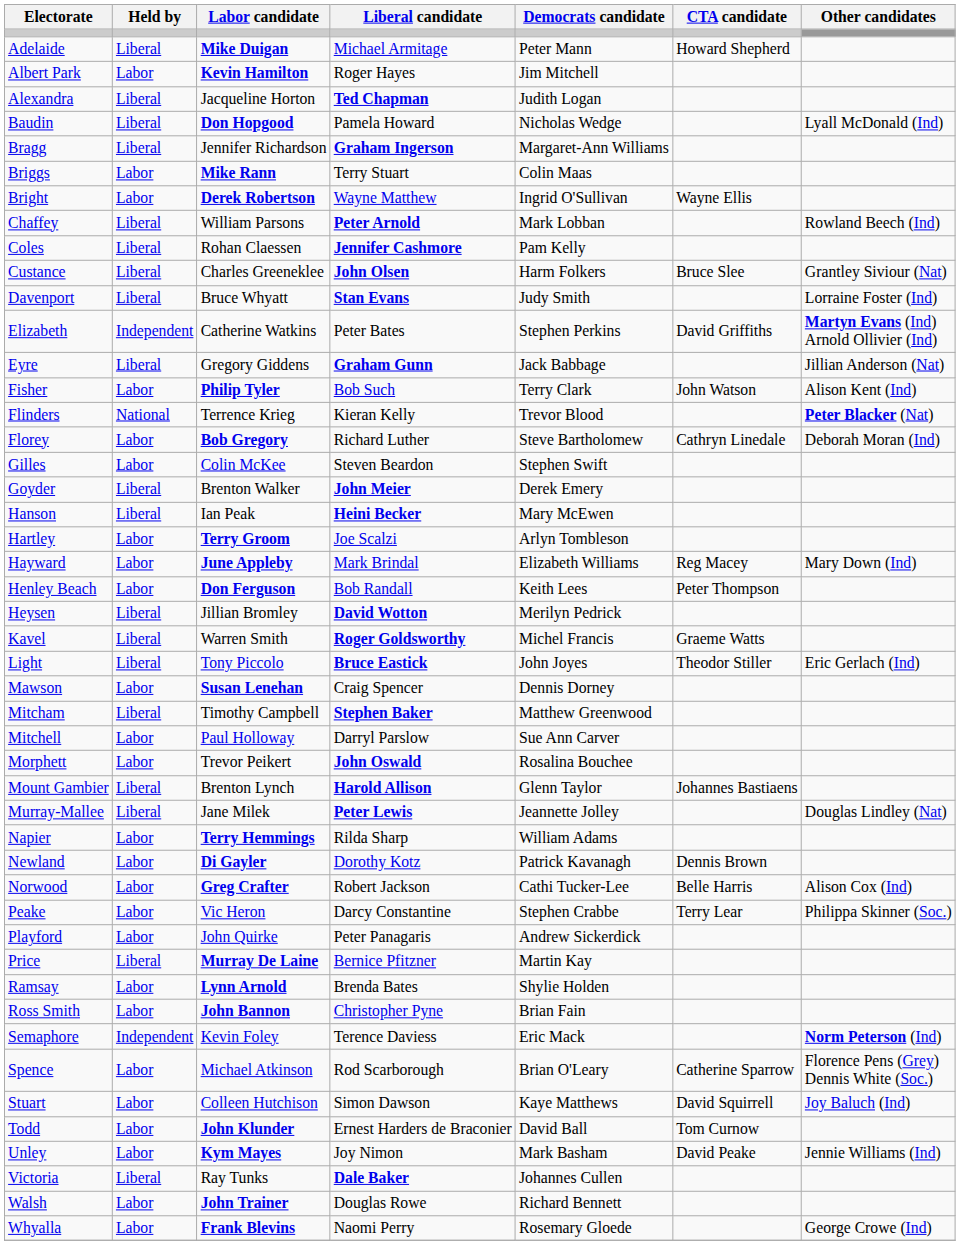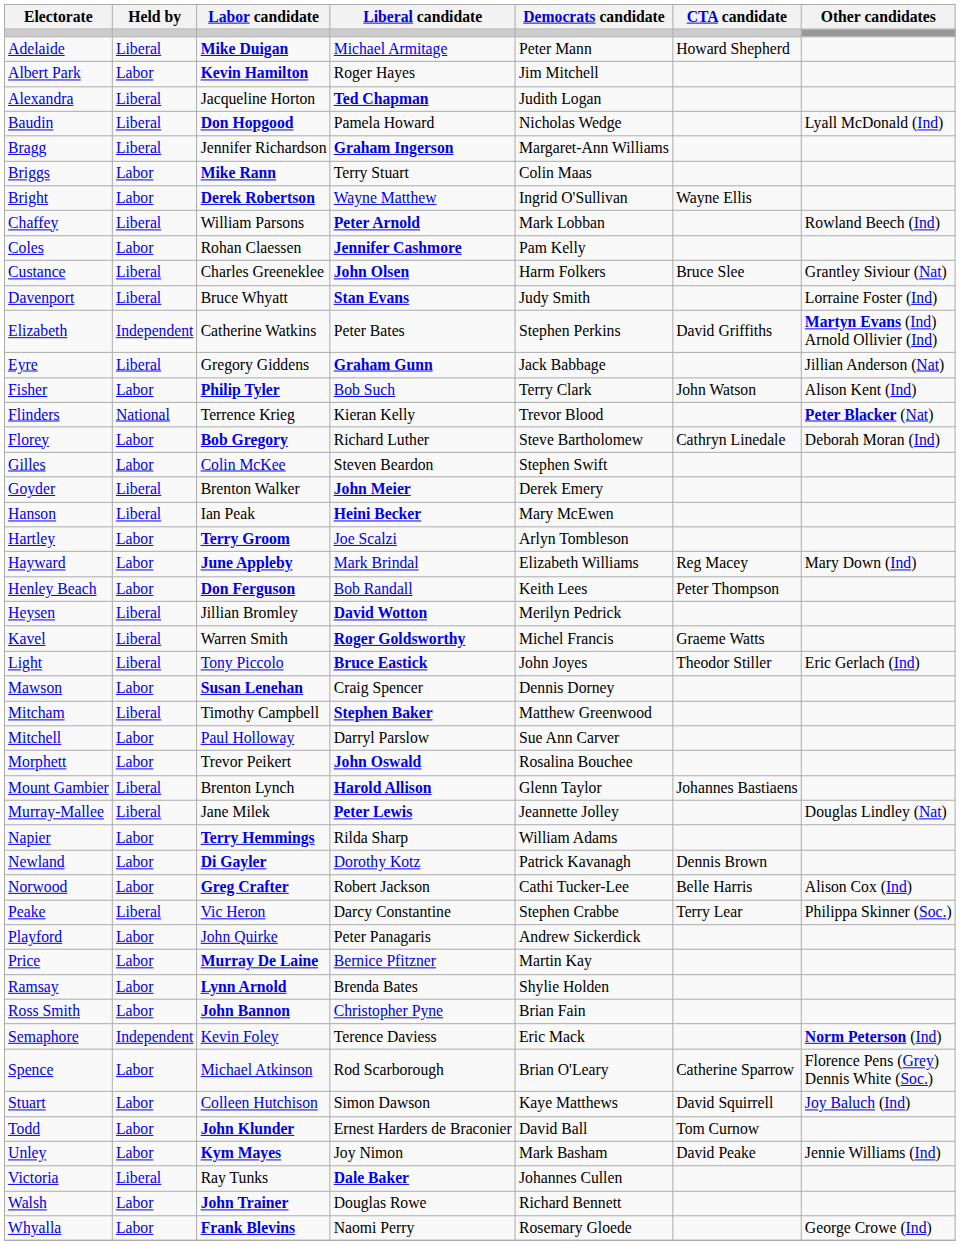 <table class="wikitable">
 <tr>
 <th>Electorate</th>
 <th>Held by</th>
 <th><a href='#'>Labor</a> candidate</th>
 <th><a href='#'>Liberal</a> candidate</th>
 <th><a href='#'>Democrats</a> candidate</th>
 <th><a href='#'>CTA</a> candidate</th>
 <th>Other candidates</th>
 </tr>
 <tr bgcolor="#cccccc">
 <td></td>
 <td></td>
 <td></td>
 <td></td>
 <td></td>
 <td></td>
 <td bgcolor="#999999"></td>
 </tr>
 <tr>
 <td><a href='#'>Adelaide</a></td>
 <td><a href='#'>Liberal</a></td>
 <td><strong><a href='#'>Mike Duigan</a></strong></td>
 <td><a href='#'>Michael Armitage</a></td>
 <td>Peter Mann</td>
 <td>Howard Shepherd</td>
 <td></td>
 </tr>
 <tr>
 <td><a href='#'>Albert Park</a></td>
 <td><a href='#'>Labor</a></td>
 <td><strong><a href='#'>Kevin Hamilton</a></strong></td>
 <td>Roger Hayes</td>
 <td>Jim Mitchell</td>
 <td></td>
 <td></td>
 </tr>
 <tr>
 <td><a href='#'>Alexandra</a></td>
 <td><a href='#'>Liberal</a></td>
 <td>Jacqueline Horton</td>
 <td><strong><a href='#'>Ted Chapman</a></strong></td>
 <td>Judith Logan</td>
 <td></td>
 <td></td>
 </tr>
 <tr>
 <td><a href='#'>Baudin</a></td>
 <td><a href='#'>Liberal</a></td>
 <td><strong><a href='#'>Don Hopgood</a></strong></td>
 <td>Pamela Howard</td>
 <td>Nicholas Wedge</td>
 <td></td>
 <td>Lyall McDonald  (<a href='#'>Ind</a>)</td>
 </tr>
 <tr>
 <td><a href='#'>Bragg</a></td>
 <td><a href='#'>Liberal</a></td>
 <td>Jennifer Richardson</td>
 <td><strong><a href='#'>Graham Ingerson</a></strong></td>
 <td>Margaret-Ann Williams</td>
 <td></td>
 <td></td>
 </tr>
 <tr>
 <td><a href='#'>Briggs</a></td>
 <td><a href='#'>Labor</a></td>
 <td><strong><a href='#'>Mike Rann</a></strong></td>
 <td>Terry Stuart</td>
 <td>Colin Maas</td>
 <td></td>
 <td></td>
 </tr>
 <tr>
 <td><a href='#'>Bright</a></td>
 <td><a href='#'>Labor</a></td>
 <td><strong><a href='#'>Derek Robertson</a></strong></td>
 <td><a href='#'>Wayne Matthew</a></td>
 <td>Ingrid O'Sullivan</td>
 <td>Wayne Ellis</td>
 <td></td>
 </tr>
 <tr>
 <td><a href='#'>Chaffey</a></td>
 <td><a href='#'>Liberal</a></td>
 <td>William Parsons</td>
 <td><strong><a href='#'>Peter Arnold</a></strong></td>
 <td>Mark Lobban</td>
 <td></td>
 <td>Rowland Beech (<a href='#'>Ind</a>)</td>
 </tr>
 <tr>
 <td><a href='#'>Coles</a></td>
-<td><a href='#'>Liberal</a></td>
+<td><a href='#'>Labor</a></td>
 <td>Rohan Claessen</td>
 <td><strong><a href='#'>Jennifer Cashmore</a></strong></td>
 <td>Pam Kelly</td>
 <td></td>
 <td></td>
 </tr>
 <tr>
 <td><a href='#'>Custance</a></td>
 <td><a href='#'>Liberal</a></td>
 <td>Charles Greeneklee</td>
 <td><strong><a href='#'>John Olsen</a></strong></td>
 <td>Harm Folkers</td>
 <td>Bruce Slee</td>
 <td>Grantley Siviour (<a href='#'>Nat</a>)</td>
 </tr>
 <tr>
 <td><a href='#'>Davenport</a></td>
 <td><a href='#'>Liberal</a></td>
 <td>Bruce Whyatt</td>
 <td><strong><a href='#'>Stan Evans</a></strong></td>
 <td>Judy Smith</td>
 <td></td>
 <td>Lorraine Foster (<a href='#'>Ind</a>)</td>
 </tr>
 <tr>
 <td><a href='#'>Elizabeth</a></td>
 <td><a href='#'>Independent</a></td>
 <td>Catherine Watkins</td>
 <td>Peter Bates</td>
 <td>Stephen Perkins</td>
 <td>David Griffiths</td>
 <td><strong><a href='#'>Martyn Evans</a></strong> (<a href='#'>Ind</a>) <br> Arnold Ollivier (<a href='#'>Ind</a>)</td>
 </tr>
 <tr>
 <td><a href='#'>Eyre</a></td>
 <td><a href='#'>Liberal</a></td>
 <td>Gregory Giddens</td>
 <td><strong><a href='#'>Graham Gunn</a></strong></td>
 <td>Jack Babbage</td>
 <td></td>
 <td>Jillian Anderson (<a href='#'>Nat</a>)</td>
 </tr>
 <tr>
 <td><a href='#'>Fisher</a></td>
 <td><a href='#'>Labor</a></td>
 <td><strong><a href='#'>Philip Tyler</a></strong></td>
 <td><a href='#'>Bob Such</a></td>
 <td>Terry Clark</td>
 <td>John Watson</td>
 <td>Alison Kent (<a href='#'>Ind</a>)</td>
 </tr>
 <tr>
 <td><a href='#'>Flinders</a></td>
 <td><a href='#'>National</a></td>
 <td>Terrence Krieg</td>
 <td>Kieran Kelly</td>
 <td>Trevor Blood</td>
 <td></td>
 <td><strong><a href='#'>Peter Blacker</a></strong> (<a href='#'>Nat</a>)</td>
 </tr>
 <tr>
 <td><a href='#'>Florey</a></td>
 <td><a href='#'>Labor</a></td>
 <td><strong><a href='#'>Bob Gregory</a></strong></td>
 <td>Richard Luther</td>
 <td>Steve Bartholomew</td>
 <td>Cathryn Linedale</td>
 <td>Deborah Moran (<a href='#'>Ind</a>)</td>
 </tr>
 <tr>
 <td><a href='#'>Gilles</a></td>
 <td><a href='#'>Labor</a></td>
 <td><a href='#'>Colin McKee</a></td>
 <td>Steven Beardon</td>
 <td>Stephen Swift</td>
 <td></td>
 <td></td>
 </tr>
 <tr>
 <td><a href='#'>Goyder</a></td>
 <td><a href='#'>Liberal</a></td>
 <td>Brenton Walker</td>
 <td><strong><a href='#'>John Meier</a></strong></td>
 <td>Derek Emery</td>
 <td></td>
 <td></td>
 </tr>
 <tr>
 <td><a href='#'>Hanson</a></td>
 <td><a href='#'>Liberal</a></td>
 <td>Ian Peak</td>
 <td><strong><a href='#'>Heini Becker</a></strong></td>
 <td>Mary McEwen</td>
 <td></td>
 <td></td>
 </tr>
 <tr>
 <td><a href='#'>Hartley</a></td>
 <td><a href='#'>Labor</a></td>
 <td><strong><a href='#'>Terry Groom</a></strong></td>
 <td><a href='#'>Joe Scalzi</a></td>
 <td>Arlyn Tombleson</td>
 <td></td>
 <td></td>
 </tr>
 <tr>
 <td><a href='#'>Hayward</a></td>
 <td><a href='#'>Labor</a></td>
 <td><strong><a href='#'>June Appleby</a></strong></td>
 <td><a href='#'>Mark Brindal</a></td>
 <td>Elizabeth Williams</td>
 <td>Reg Macey</td>
 <td>Mary Down (<a href='#'>Ind</a>)</td>
 </tr>
 <tr>
 <td><a href='#'>Henley Beach</a></td>
 <td><a href='#'>Labor</a></td>
 <td><strong><a href='#'>Don Ferguson</a></strong></td>
 <td><a href='#'>Bob Randall</a></td>
 <td>Keith Lees</td>
 <td>Peter Thompson</td>
 <td></td>
 </tr>
 <tr>
 <td><a href='#'>Heysen</a></td>
 <td><a href='#'>Liberal</a></td>
 <td>Jillian Bromley</td>
 <td><strong><a href='#'>David Wotton</a></strong></td>
 <td>Merilyn Pedrick</td>
 <td></td>
 <td></td>
 </tr>
 <tr>
 <td><a href='#'>Kavel</a></td>
 <td><a href='#'>Liberal</a></td>
 <td>Warren Smith</td>
 <td><strong><a href='#'>Roger Goldsworthy</a></strong></td>
 <td>Michel Francis</td>
 <td>Graeme Watts</td>
 <td></td>
 </tr>
 <tr>
 <td><a href='#'>Light</a></td>
 <td><a href='#'>Liberal</a></td>
 <td><a href='#'>Tony Piccolo</a></td>
 <td><strong><a href='#'>Bruce Eastick</a></strong></td>
 <td>John Joyes</td>
 <td>Theodor Stiller</td>
 <td>Eric Gerlach (<a href='#'>Ind</a>)</td>
 </tr>
 <tr>
 <td><a href='#'>Mawson</a></td>
 <td><a href='#'>Labor</a></td>
 <td><strong><a href='#'>Susan Lenehan</a></strong></td>
 <td>Craig Spencer</td>
 <td>Dennis Dorney</td>
 <td></td>
 <td></td>
 </tr>
 <tr>
 <td><a href='#'>Mitcham</a></td>
 <td><a href='#'>Liberal</a></td>
 <td>Timothy Campbell</td>
 <td><strong><a href='#'>Stephen Baker</a></strong></td>
 <td>Matthew Greenwood</td>
 <td></td>
 <td></td>
 </tr>
 <tr>
 <td><a href='#'>Mitchell</a></td>
 <td><a href='#'>Labor</a></td>
 <td><a href='#'>Paul Holloway</a></td>
 <td>Darryl Parslow</td>
 <td>Sue Ann Carver</td>
 <td></td>
 <td></td>
 </tr>
 <tr>
 <td><a href='#'>Morphett</a></td>
 <td><a href='#'>Labor</a></td>
 <td>Trevor Peikert</td>
 <td><strong><a href='#'>John Oswald</a></strong></td>
 <td>Rosalina Bouchee</td>
 <td></td>
 <td></td>
 </tr>
 <tr>
 <td><a href='#'>Mount Gambier</a></td>
 <td><a href='#'>Liberal</a></td>
 <td>Brenton Lynch</td>
 <td><strong><a href='#'>Harold Allison</a></strong></td>
 <td>Glenn Taylor</td>
 <td>Johannes Bastiaens</td>
 <td></td>
 </tr>
 <tr>
 <td><a href='#'>Murray-Mallee</a></td>
 <td><a href='#'>Liberal</a></td>
 <td>Jane Milek</td>
 <td><strong><a href='#'>Peter Lewis</a></strong></td>
 <td>Jeannette Jolley</td>
 <td></td>
 <td>Douglas Lindley (<a href='#'>Nat</a>)</td>
 </tr>
 <tr>
 <td><a href='#'>Napier</a></td>
 <td><a href='#'>Labor</a></td>
 <td><strong><a href='#'>Terry Hemmings</a></strong></td>
 <td>Rilda Sharp</td>
 <td>William Adams</td>
 <td></td>
 <td></td>
 </tr>
 <tr>
 <td><a href='#'>Newland</a></td>
 <td><a href='#'>Labor</a></td>
 <td><strong><a href='#'>Di Gayler</a></strong></td>
 <td><a href='#'>Dorothy Kotz</a></td>
 <td>Patrick Kavanagh</td>
 <td>Dennis Brown</td>
 <td></td>
 </tr>
 <tr>
 <td><a href='#'>Norwood</a></td>
 <td><a href='#'>Labor</a></td>
 <td><strong><a href='#'>Greg Crafter</a></strong></td>
 <td>Robert Jackson</td>
 <td>Cathi Tucker-Lee</td>
 <td>Belle Harris</td>
 <td>Alison Cox (<a href='#'>Ind</a>)</td>
 </tr>
 <tr>
 <td><a href='#'>Peake</a></td>
-<td><a href='#'>Labor</a></td>
+<td><a href='#'>Liberal</a></td>
 <td><a href='#'>Vic Heron</a></td>
 <td>Darcy Constantine</td>
 <td>Stephen Crabbe</td>
 <td>Terry Lear</td>
 <td>Philippa Skinner (<a href='#'>Soc.</a>)</td>
 </tr>
 <tr>
 <td><a href='#'>Playford</a></td>
 <td><a href='#'>Labor</a></td>
 <td><a href='#'>John Quirke</a></td>
 <td>Peter Panagaris</td>
 <td>Andrew Sickerdick</td>
 <td></td>
 <td></td>
 </tr>
 <tr>
 <td><a href='#'>Price</a></td>
-<td><a href='#'>Liberal</a></td>
+<td><a href='#'>Labor</a></td>
 <td><strong><a href='#'>Murray De Laine</a></strong></td>
 <td><a href='#'>Bernice Pfitzner</a></td>
 <td>Martin Kay</td>
 <td></td>
 <td></td>
 </tr>
 <tr>
 <td><a href='#'>Ramsay</a></td>
 <td><a href='#'>Labor</a></td>
 <td><strong><a href='#'>Lynn Arnold</a></strong></td>
 <td>Brenda Bates</td>
 <td>Shylie Holden</td>
 <td></td>
 <td></td>
 </tr>
 <tr>
 <td><a href='#'>Ross Smith</a></td>
 <td><a href='#'>Labor</a></td>
 <td><strong><a href='#'>John Bannon</a></strong></td>
 <td><a href='#'>Christopher Pyne</a></td>
 <td>Brian Fain</td>
 <td></td>
 <td></td>
 </tr>
 <tr>
 <td><a href='#'>Semaphore</a></td>
 <td><a href='#'>Independent</a></td>
 <td><a href='#'>Kevin Foley</a></td>
 <td>Terence Daviess</td>
 <td>Eric Mack</td>
 <td></td>
 <td><strong><a href='#'>Norm Peterson</a></strong> (<a href='#'>Ind</a>)</td>
 </tr>
 <tr>
 <td><a href='#'>Spence</a></td>
 <td><a href='#'>Labor</a></td>
 <td><a href='#'>Michael Atkinson</a></td>
 <td>Rod Scarborough</td>
 <td>Brian O'Leary</td>
 <td>Catherine Sparrow</td>
 <td>Florence Pens (<a href='#'>Grey</a>) <br> Dennis White (<a href='#'>Soc.</a>)</td>
 </tr>
 <tr>
 <td><a href='#'>Stuart</a></td>
 <td><a href='#'>Labor</a></td>
 <td><a href='#'>Colleen Hutchison</a></td>
 <td>Simon Dawson</td>
 <td>Kaye Matthews</td>
 <td>David Squirrell</td>
 <td><a href='#'>Joy Baluch</a> (<a href='#'>Ind</a>)</td>
 </tr>
 <tr>
 <td><a href='#'>Todd</a></td>
 <td><a href='#'>Labor</a></td>
 <td><strong><a href='#'>John Klunder</a></strong></td>
 <td>Ernest Harders de Braconier</td>
 <td>David Ball</td>
 <td>Tom Curnow</td>
 <td></td>
 </tr>
 <tr>
 <td><a href='#'>Unley</a></td>
 <td><a href='#'>Labor</a></td>
 <td><strong><a href='#'>Kym Mayes</a></strong></td>
 <td>Joy Nimon</td>
 <td>Mark Basham</td>
 <td>David Peake</td>
 <td>Jennie Williams (<a href='#'>Ind</a>)</td>
 </tr>
 <tr>
 <td><a href='#'>Victoria</a></td>
 <td><a href='#'>Liberal</a></td>
 <td>Ray Tunks</td>
 <td><strong><a href='#'>Dale Baker</a></strong></td>
 <td>Johannes Cullen</td>
 <td></td>
 <td></td>
 </tr>
 <tr>
 <td><a href='#'>Walsh</a></td>
 <td><a href='#'>Labor</a></td>
 <td><strong><a href='#'>John Trainer</a></strong></td>
 <td>Douglas Rowe</td>
 <td>Richard Bennett</td>
 <td></td>
 <td></td>
 </tr>
 <tr>
 <td><a href='#'>Whyalla</a></td>
 <td><a href='#'>Labor</a></td>
 <td><strong><a href='#'>Frank Blevins</a></strong></td>
 <td>Naomi Perry</td>
 <td>Rosemary Gloede</td>
 <td></td>
 <td>George Crowe (<a href='#'>Ind</a>)</td>
 </tr>
 <tr>
 </tr>
 </table>
